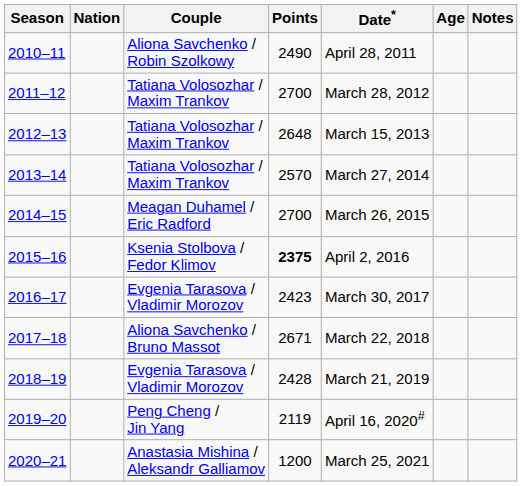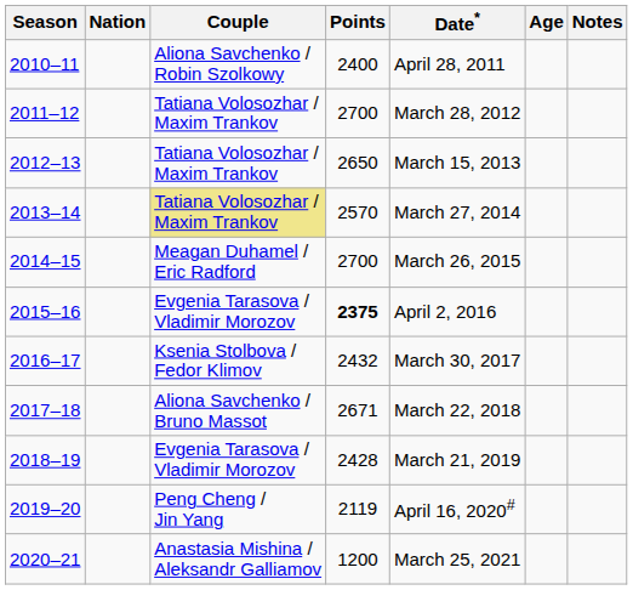 <table class="wikitable sortable">
 <tr>
 <th>Season</th>
 <th>Nation</th>
 <th>Couple</th>
 <th>Points</th>
 <th>Date<sup>*</sup></th>
 <th>Age</th>
 <th>Notes</th>
 </tr>
 <tr>
 <td><a href='#'>2010–11</a></td>
 <td></td>
 <td><a href='#'>Aliona Savchenko</a> /<br><a href='#'>Robin Szolkowy</a></td>
-<td style="text-align: center;">2490</td>
+<td style="text-align: center;">2400</td>
 <td>April 28, 2011</td>
 <td><br></td>
 <td></td>
 </tr>
 <tr>
 <td><a href='#'>2011–12</a></td>
 <td></td>
 <td><a href='#'>Tatiana Volosozhar</a> /<br><a href='#'>Maxim Trankov</a></td>
 <td style="text-align: center;">2700</td>
 <td>March 28, 2012</td>
 <td><br></td>
 <td></td>
 </tr>
 <tr>
 <td><a href='#'>2012–13</a></td>
 <td></td>
 <td><a href='#'>Tatiana Volosozhar</a> /<br><a href='#'>Maxim Trankov</a></td>
-<td style="text-align: center;">2648</td>
+<td style="text-align: center;">2650</td>
 <td>March 15, 2013</td>
 <td><br></td>
 <td></td>
 </tr>
 <tr>
 <td><a href='#'>2013–14</a></td>
 <td></td>
-<td><a href='#'>Tatiana Volosozhar</a> /<br><a href='#'>Maxim Trankov</a></td>
+<td style="background: khaki;"><a href='#'>Tatiana Volosozhar</a> /<br><a href='#'>Maxim Trankov</a></td>
 <td style="text-align: center;">2570</td>
 <td>March 27, 2014</td>
 <td><br></td>
 <td></td>
 </tr>
 <tr>
 <td><a href='#'>2014–15</a></td>
 <td></td>
 <td><a href='#'>Meagan Duhamel</a> /<br><a href='#'>Eric Radford</a></td>
 <td style="text-align: center;">2700</td>
 <td>March 26, 2015</td>
 <td><br></td>
 <td></td>
 </tr>
 <tr>
 <td><a href='#'>2015–16</a></td>
 <td></td>
-<td><a href='#'>Ksenia Stolbova</a> /<br><a href='#'>Fedor Klimov</a></td>
+<td><a href='#'>Evgenia Tarasova</a> /<br><a href='#'>Vladimir Morozov</a></td>
 <td style="text-align: center;"><strong>2375</strong></td>
 <td>April 2, 2016</td>
 <td><br></td>
 <td></td>
 </tr>
 <tr>
 <td><a href='#'>2016–17</a></td>
 <td></td>
-<td><a href='#'>Evgenia Tarasova</a> /<br><a href='#'>Vladimir Morozov</a></td>
-<td style="text-align: center;">2423</td>
+<td><a href='#'>Ksenia Stolbova</a> /<br><a href='#'>Fedor Klimov</a></td>
+<td style="text-align: center;">2432</td>
 <td>March 30, 2017</td>
 <td><br></td>
 <td></td>
 </tr>
 <tr>
 <td><a href='#'>2017–18</a></td>
 <td></td>
 <td><a href='#'>Aliona Savchenko</a> /<br><a href='#'>Bruno Massot</a></td>
 <td style="text-align: center;">2671</td>
 <td>March 22, 2018</td>
 <td><br></td>
 <td></td>
 </tr>
 <tr>
 <td><a href='#'>2018–19</a></td>
 <td></td>
 <td><a href='#'>Evgenia Tarasova</a> /<br><a href='#'>Vladimir Morozov</a></td>
 <td style="text-align: center;">2428</td>
 <td>March 21, 2019</td>
 <td><br></td>
 <td></td>
 </tr>
 <tr>
 <td><a href='#'>2019–20</a></td>
 <td></td>
 <td><a href='#'>Peng Cheng</a> /<br><a href='#'>Jin Yang</a></td>
 <td style="text-align: center;">2119</td>
 <td>April 16, 2020<sup>#</sup></td>
 <td><br></td>
 <td></td>
 </tr>
 <tr>
 <td><a href='#'>2020–21</a></td>
 <td></td>
 <td><a href='#'>Anastasia Mishina</a> /<br><a href='#'>Aleksandr Galliamov</a></td>
 <td style="text-align: center;">1200</td>
 <td>March 25, 2021</td>
 <td><br></td>
 <td></td>
 </tr>
 </table>
